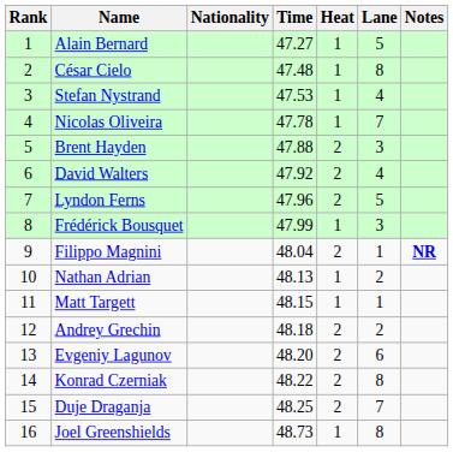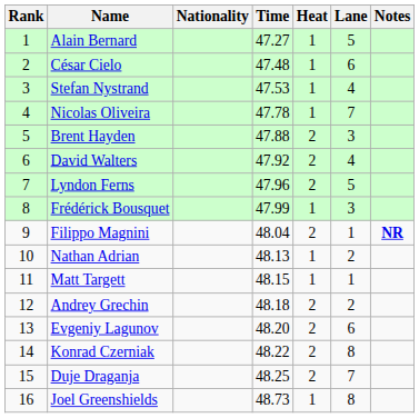 <table class="wikitable sortable" style="text-align:center">
 <tr>
 <th>Rank</th>
 <th>Name</th>
 <th>Nationality</th>
 <th>Time</th>
 <th>Heat</th>
 <th>Lane</th>
 <th>Notes</th>
 </tr>
 <tr bgcolor=ccffcc>
 <td>1</td>
 <td align=left><a href='#'>Alain Bernard</a></td>
 <td align=left></td>
 <td>47.27</td>
 <td>1</td>
 <td>5</td>
 <td></td>
 </tr>
 <tr bgcolor=ccffcc>
 <td>2</td>
 <td align=left><a href='#'>César Cielo</a></td>
 <td align=left></td>
 <td>47.48</td>
 <td>1</td>
-<td>8</td>
+<td>6</td>
 <td></td>
 </tr>
 <tr bgcolor=ccffcc>
 <td>3</td>
 <td align=left><a href='#'>Stefan Nystrand</a></td>
 <td align=left></td>
 <td>47.53</td>
 <td>1</td>
 <td>4</td>
 <td></td>
 </tr>
 <tr bgcolor=ccffcc>
 <td>4</td>
 <td align=left><a href='#'>Nicolas Oliveira</a></td>
 <td align=left></td>
 <td>47.78</td>
 <td>1</td>
 <td>7</td>
 <td></td>
 </tr>
 <tr bgcolor=ccffcc>
 <td>5</td>
 <td align=left><a href='#'>Brent Hayden</a></td>
 <td align=left></td>
 <td>47.88</td>
 <td>2</td>
 <td>3</td>
 <td></td>
 </tr>
 <tr bgcolor=ccffcc>
 <td>6</td>
 <td align=left><a href='#'>David Walters</a></td>
 <td align=left></td>
 <td>47.92</td>
 <td>2</td>
 <td>4</td>
 <td></td>
 </tr>
 <tr bgcolor=ccffcc>
 <td>7</td>
 <td align=left><a href='#'>Lyndon Ferns</a></td>
 <td align=left></td>
 <td>47.96</td>
 <td>2</td>
 <td>5</td>
 <td></td>
 </tr>
 <tr bgcolor=ccffcc>
 <td>8</td>
 <td align=left><a href='#'>Frédérick Bousquet</a></td>
 <td align=left></td>
 <td>47.99</td>
 <td>1</td>
 <td>3</td>
 <td></td>
 </tr>
 <tr>
 <td>9</td>
 <td align=left><a href='#'>Filippo Magnini</a></td>
 <td align=left></td>
 <td>48.04</td>
 <td>2</td>
 <td>1</td>
 <td><strong><a href='#'>NR</a></strong></td>
 </tr>
 <tr>
 <td>10</td>
 <td align=left><a href='#'>Nathan Adrian</a></td>
 <td align=left></td>
 <td>48.13</td>
 <td>1</td>
 <td>2</td>
 <td></td>
 </tr>
 <tr>
 <td>11</td>
 <td align=left><a href='#'>Matt Targett</a></td>
 <td align=left></td>
 <td>48.15</td>
 <td>1</td>
 <td>1</td>
 <td></td>
 </tr>
 <tr>
 <td>12</td>
 <td align=left><a href='#'>Andrey Grechin</a></td>
 <td align=left></td>
 <td>48.18</td>
 <td>2</td>
 <td>2</td>
 <td></td>
 </tr>
 <tr>
 <td>13</td>
 <td align=left><a href='#'>Evgeniy Lagunov</a></td>
 <td align=left></td>
 <td>48.20</td>
 <td>2</td>
 <td>6</td>
 <td></td>
 </tr>
 <tr>
 <td>14</td>
 <td align=left><a href='#'>Konrad Czerniak</a></td>
 <td align=left></td>
 <td>48.22</td>
 <td>2</td>
 <td>8</td>
 <td></td>
 </tr>
 <tr>
 <td>15</td>
 <td align=left><a href='#'>Duje Draganja</a></td>
 <td align=left></td>
 <td>48.25</td>
 <td>2</td>
 <td>7</td>
 <td></td>
 </tr>
 <tr>
 <td>16</td>
 <td align=left><a href='#'>Joel Greenshields</a></td>
 <td align=left></td>
 <td>48.73</td>
 <td>1</td>
 <td>8</td>
 <td></td>
 </tr>
 </table>
